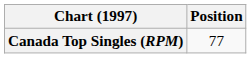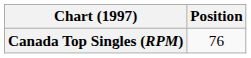 <table class="wikitable plainrowheaders" style="text-align:center">
 <tr>
 <th>Chart (1997)</th>
 <th>Position</th>
 </tr>
 <tr>
 <th scope="row">Canada Top Singles (<em>RPM</em>)</th>
-<td>77</td>
+<td>76</td>
 </tr>
 </table>
